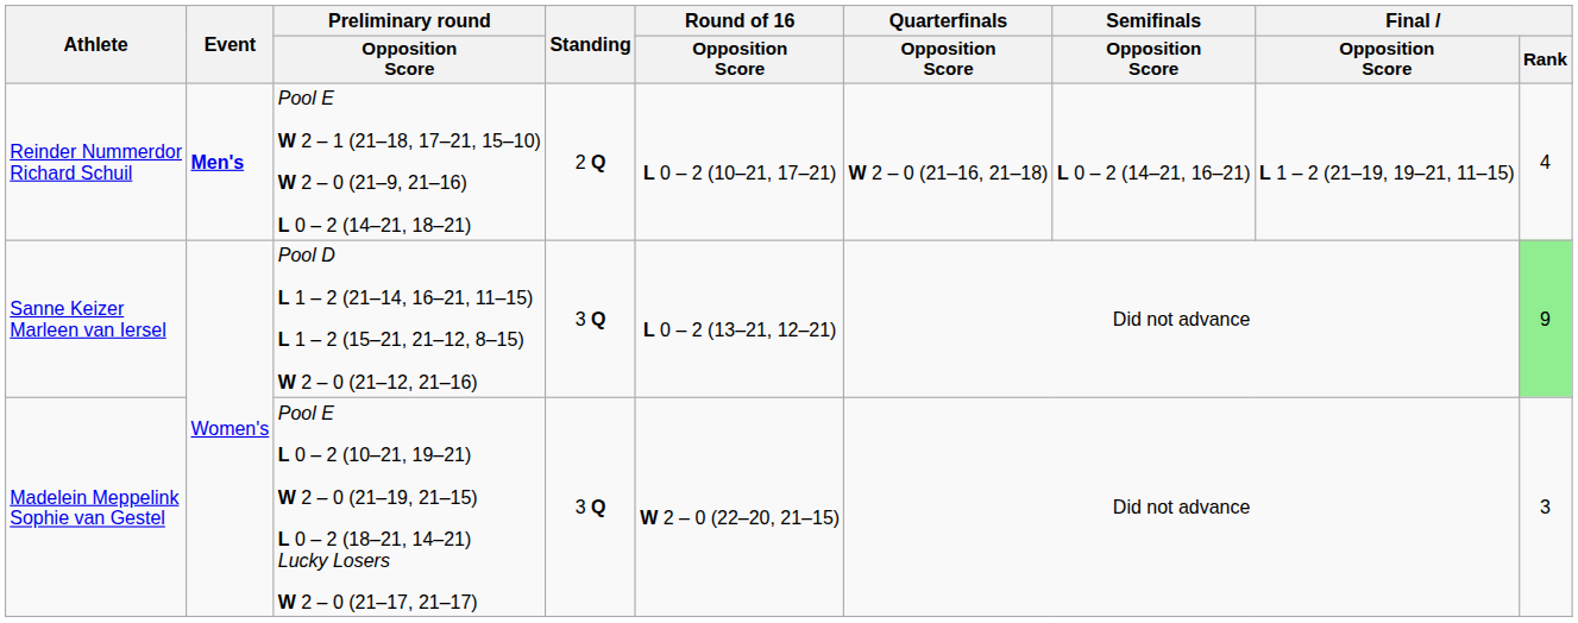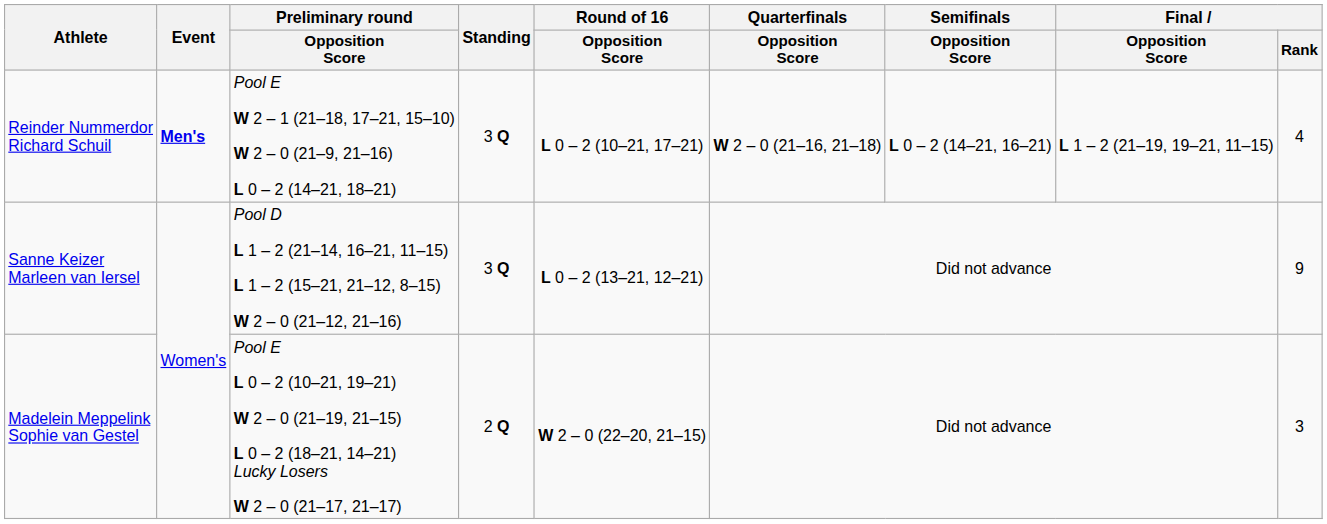 <table class=wikitable style="font-size:90%">
 <tr>
 <th rowspan="2">Athlete</th>
 <th rowspan="2">Event</th>
 <th>Preliminary round</th>
 <th rowspan="2">Standing</th>
 <th>Round of 16</th>
 <th>Quarterfinals</th>
 <th>Semifinals</th>
 <th colspan=2>Final / </th>
 </tr>
 <tr style="font-size:95%">
 <th>Opposition<br>Score</th>
 <th>Opposition<br>Score</th>
 <th>Opposition<br>Score</th>
 <th>Opposition<br>Score</th>
 <th>Opposition<br>Score</th>
 <th>Rank</th>
 </tr>
 <tr align=center>
 <td align=left><a href='#'>Reinder Nummerdor</a><br><a href='#'>Richard Schuil</a></td>
 <td align=left><strong><a href='#'>Men's</a></strong></td>
 <td align=left><em>Pool E</em><br><br><strong>W</strong> 2 – 1 (21–18, 17–21, 15–10)<br><br><strong>W</strong> 2 – 0 (21–9, 21–16)<br><br><strong>L</strong> 0 – 2 (14–21, 18–21)</td>
-<td>2 <strong>Q</strong></td>
+<td>3 <strong>Q</strong></td>
 <td><br><strong>L</strong> 0 – 2 (10–21, 17–21)</td>
 <td><br><strong>W</strong> 2 – 0 (21–16, 21–18)</td>
 <td><br><strong>L</strong> 0 – 2 (14–21, 16–21)</td>
 <td><br><strong>L</strong> 1 – 2 (21–19, 19–21, 11–15)</td>
 <td>4</td>
 </tr>
 <tr align=center>
 <td align=left><a href='#'>Sanne Keizer</a><br><a href='#'>Marleen van Iersel</a></td>
 <td align=left rowspan=2><a href='#'>Women's</a></td>
 <td align=left><em>Pool D</em><br><br><strong>L</strong> 1 – 2 (21–14, 16–21, 11–15)<br><br><strong>L</strong> 1 – 2 (15–21, 21–12, 8–15)<br><br><strong>W</strong> 2 – 0 (21–12, 21–16)</td>
 <td>3 <strong>Q</strong></td>
 <td><br><strong>L</strong> 0 – 2 (13–21, 12–21)</td>
 <td colspan=3>Did not advance</td>
-<td style="background: lightgreen;">9</td>
+<td>9</td>
 </tr>
 <tr align=center>
 <td align=left><a href='#'>Madelein Meppelink</a><br><a href='#'>Sophie van Gestel</a></td>
 <td align=left><em>Pool E</em><br><br><strong>L</strong> 0 – 2 (10–21, 19–21)<br><br><strong>W</strong> 2 – 0 (21–19, 21–15)<br><br><strong>L</strong> 0 – 2 (18–21, 14–21)<br><em>Lucky Losers</em><br><br><strong>W</strong> 2 – 0 (21–17, 21–17)</td>
-<td>3 <strong>Q</strong></td>
+<td>2 <strong>Q</strong></td>
 <td><br><strong>W</strong> 2 – 0 (22–20, 21–15)</td>
 <td colspan=3>Did not advance</td>
 <td>3</td>
 </tr>
 </table>
